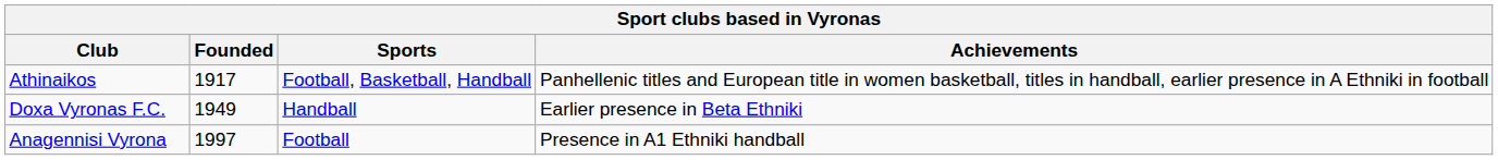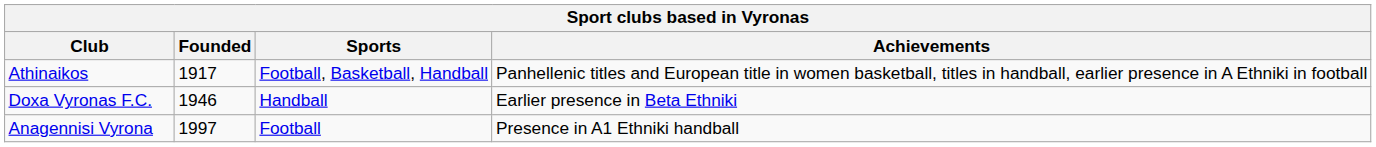 <table class="wikitable">
 <tr>
 <th colspan="4">Sport clubs based in Vyronas</th>
 </tr>
 <tr>
 <th width="150">Club</th>
 <th>Founded</th>
 <th>Sports</th>
 <th>Achievements</th>
 </tr>
 <tr>
 <td><a href='#'>Athinaikos</a></td>
 <td>1917</td>
 <td><a href='#'>Football</a>, <a href='#'>Basketball</a>, <a href='#'>Handball</a></td>
 <td>Panhellenic titles and European title in women basketball, titles in handball, earlier presence in A Ethniki in football</td>
 </tr>
 <tr>
 <td><a href='#'>Doxa Vyronas F.C.</a></td>
-<td>1949</td>
+<td>1946</td>
 <td><a href='#'>Handball</a></td>
 <td>Earlier presence in <a href='#'>Beta Ethniki</a></td>
 </tr>
 <tr>
 <td><a href='#'>Anagennisi Vyrona</a></td>
 <td>1997</td>
 <td><a href='#'>Football</a></td>
 <td>Presence in A1 Ethniki handball</td>
 </tr>
 </table>
